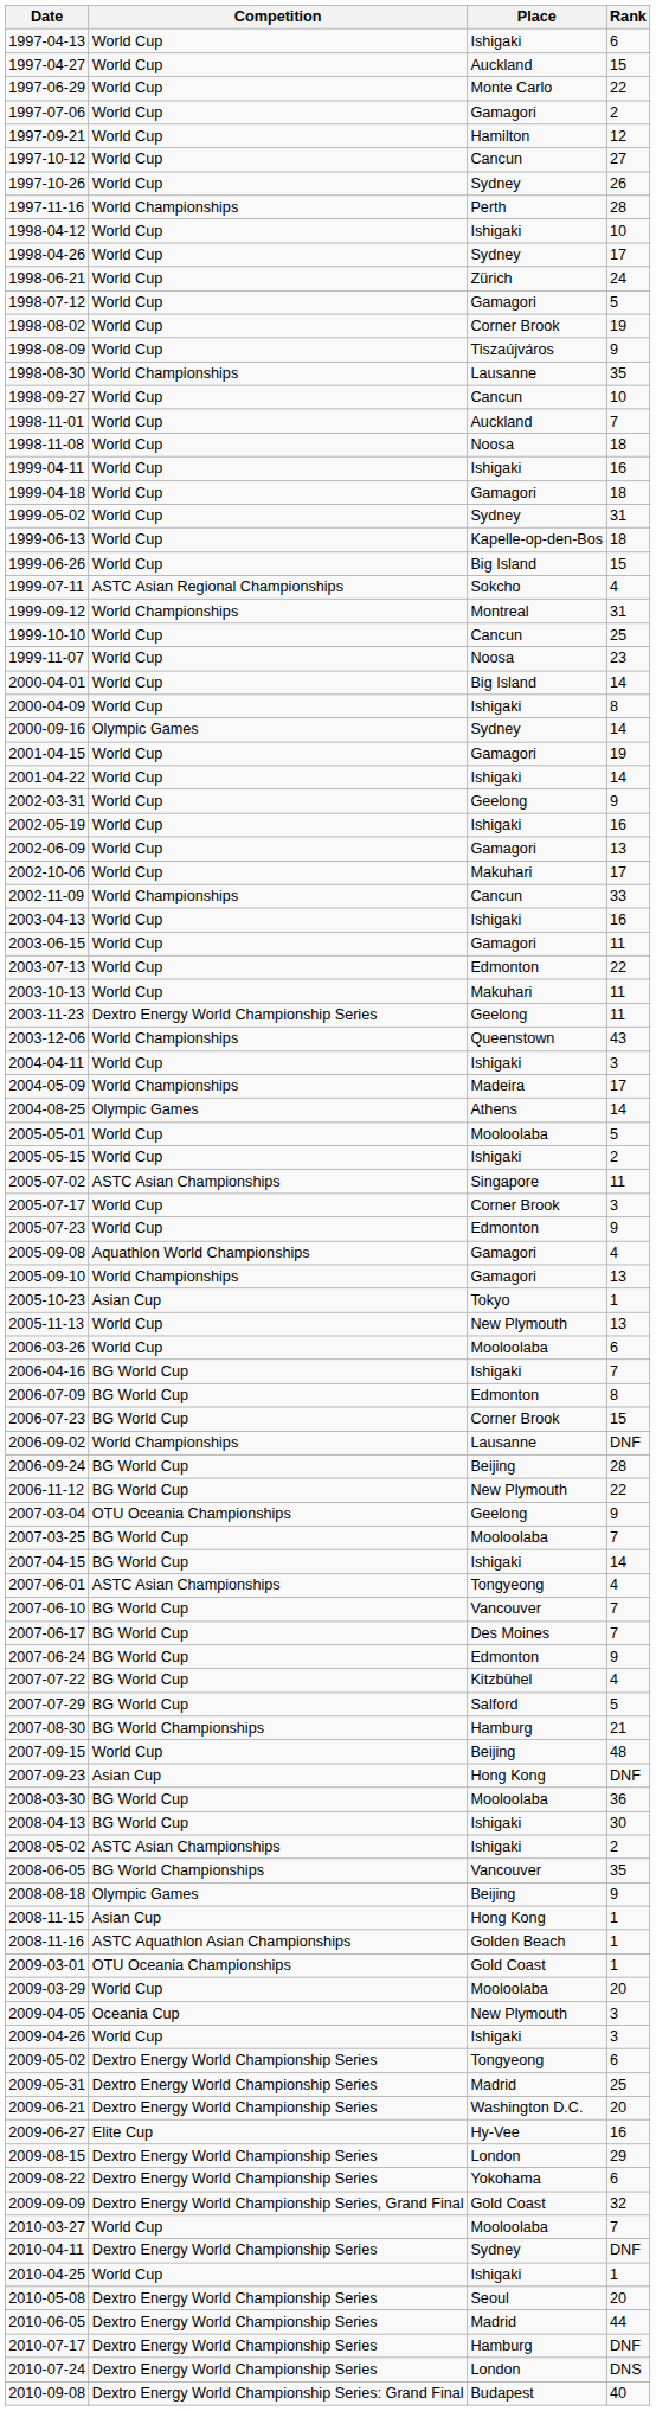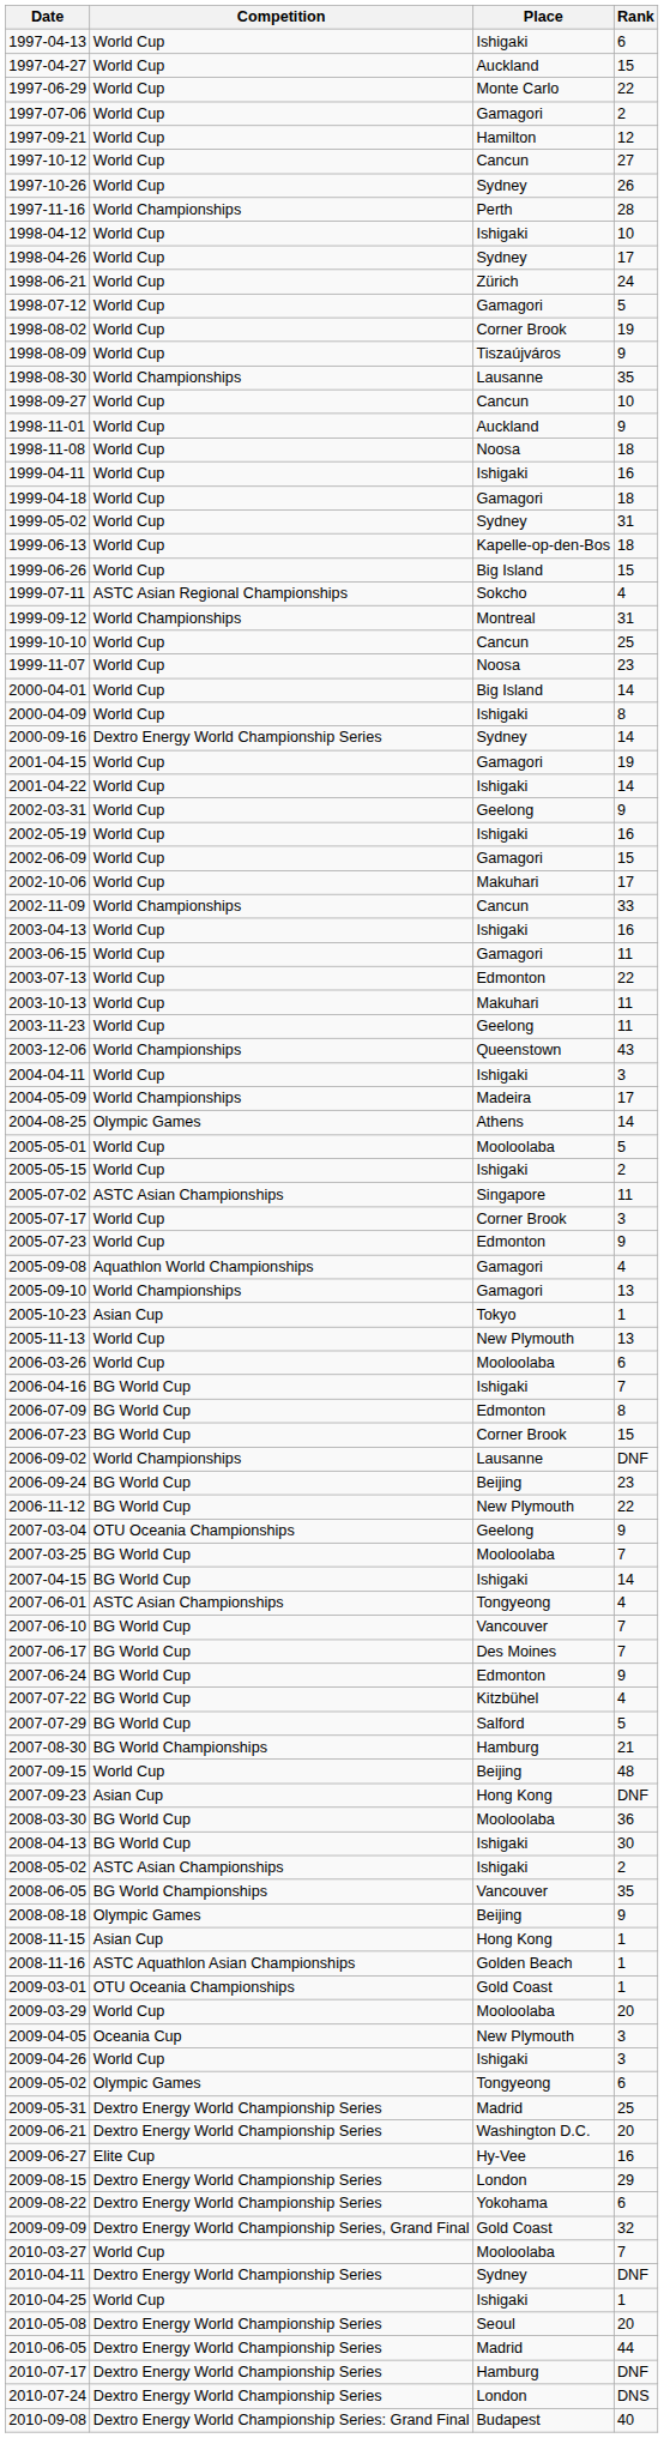 <table class="wikitable sortable">
 <tr>
 <th>Date</th>
 <th>Competition</th>
 <th>Place</th>
 <th>Rank</th>
 </tr>
 <tr>
 <td>1997-04-13</td>
 <td>World Cup</td>
 <td>Ishigaki</td>
 <td>6</td>
 </tr>
 <tr>
 <td>1997-04-27</td>
 <td>World Cup</td>
 <td>Auckland</td>
 <td>15</td>
 </tr>
 <tr>
 <td>1997-06-29</td>
 <td>World Cup</td>
 <td>Monte Carlo</td>
 <td>22</td>
 </tr>
 <tr>
 <td>1997-07-06</td>
 <td>World Cup</td>
 <td>Gamagori</td>
 <td>2</td>
 </tr>
 <tr>
 <td>1997-09-21</td>
 <td>World Cup</td>
 <td>Hamilton</td>
 <td>12</td>
 </tr>
 <tr>
 <td>1997-10-12</td>
 <td>World Cup</td>
 <td>Cancun</td>
 <td>27</td>
 </tr>
 <tr>
 <td>1997-10-26</td>
 <td>World Cup</td>
 <td>Sydney</td>
 <td>26</td>
 </tr>
 <tr>
 <td>1997-11-16</td>
 <td>World Championships</td>
 <td>Perth</td>
 <td>28</td>
 </tr>
 <tr>
 <td>1998-04-12</td>
 <td>World Cup</td>
 <td>Ishigaki</td>
 <td>10</td>
 </tr>
 <tr>
 <td>1998-04-26</td>
 <td>World Cup</td>
 <td>Sydney</td>
 <td>17</td>
 </tr>
 <tr>
 <td>1998-06-21</td>
 <td>World Cup</td>
 <td>Zürich</td>
 <td>24</td>
 </tr>
 <tr>
 <td>1998-07-12</td>
 <td>World Cup</td>
 <td>Gamagori</td>
 <td>5</td>
 </tr>
 <tr>
 <td>1998-08-02</td>
 <td>World Cup</td>
 <td>Corner Brook</td>
 <td>19</td>
 </tr>
 <tr>
 <td>1998-08-09</td>
 <td>World Cup</td>
 <td>Tiszaújváros</td>
 <td>9</td>
 </tr>
 <tr>
 <td>1998-08-30</td>
 <td>World Championships</td>
 <td>Lausanne</td>
 <td>35</td>
 </tr>
 <tr>
 <td>1998-09-27</td>
 <td>World Cup</td>
 <td>Cancun</td>
 <td>10</td>
 </tr>
 <tr>
 <td>1998-11-01</td>
 <td>World Cup</td>
 <td>Auckland</td>
-<td>7</td>
+<td>9</td>
 </tr>
 <tr>
 <td>1998-11-08</td>
 <td>World Cup</td>
 <td>Noosa</td>
 <td>18</td>
 </tr>
 <tr>
 <td>1999-04-11</td>
 <td>World Cup</td>
 <td>Ishigaki</td>
 <td>16</td>
 </tr>
 <tr>
 <td>1999-04-18</td>
 <td>World Cup</td>
 <td>Gamagori</td>
 <td>18</td>
 </tr>
 <tr>
 <td>1999-05-02</td>
 <td>World Cup</td>
 <td>Sydney</td>
 <td>31</td>
 </tr>
 <tr>
 <td>1999-06-13</td>
 <td>World Cup</td>
 <td>Kapelle-op-den-Bos</td>
 <td>18</td>
 </tr>
 <tr>
 <td>1999-06-26</td>
 <td>World Cup</td>
 <td>Big Island</td>
 <td>15</td>
 </tr>
 <tr>
 <td>1999-07-11</td>
 <td>ASTC Asian Regional Championships</td>
 <td>Sokcho</td>
 <td>4</td>
 </tr>
 <tr>
 <td>1999-09-12</td>
 <td>World Championships</td>
 <td>Montreal</td>
 <td>31</td>
 </tr>
 <tr>
 <td>1999-10-10</td>
 <td>World Cup</td>
 <td>Cancun</td>
 <td>25</td>
 </tr>
 <tr>
 <td>1999-11-07</td>
 <td>World Cup</td>
 <td>Noosa</td>
 <td>23</td>
 </tr>
 <tr>
 <td>2000-04-01</td>
 <td>World Cup</td>
 <td>Big Island</td>
 <td>14</td>
 </tr>
 <tr>
 <td>2000-04-09</td>
 <td>World Cup</td>
 <td>Ishigaki</td>
 <td>8</td>
 </tr>
 <tr>
 <td>2000-09-16</td>
-<td>Olympic Games</td>
+<td>Dextro Energy World Championship Series</td>
 <td>Sydney</td>
 <td>14</td>
 </tr>
 <tr>
 <td>2001-04-15</td>
 <td>World Cup</td>
 <td>Gamagori</td>
 <td>19</td>
 </tr>
 <tr>
 <td>2001-04-22</td>
 <td>World Cup</td>
 <td>Ishigaki</td>
 <td>14</td>
 </tr>
 <tr>
 <td>2002-03-31</td>
 <td>World Cup</td>
 <td>Geelong</td>
 <td>9</td>
 </tr>
 <tr>
 <td>2002-05-19</td>
 <td>World Cup</td>
 <td>Ishigaki</td>
 <td>16</td>
 </tr>
 <tr>
 <td>2002-06-09</td>
 <td>World Cup</td>
 <td>Gamagori</td>
-<td>13</td>
+<td>15</td>
 </tr>
 <tr>
 <td>2002-10-06</td>
 <td>World Cup</td>
 <td>Makuhari</td>
 <td>17</td>
 </tr>
 <tr>
 <td>2002-11-09</td>
 <td>World Championships</td>
 <td>Cancun</td>
 <td>33</td>
 </tr>
 <tr>
 <td>2003-04-13</td>
 <td>World Cup</td>
 <td>Ishigaki</td>
 <td>16</td>
 </tr>
 <tr>
 <td>2003-06-15</td>
 <td>World Cup</td>
 <td>Gamagori</td>
 <td>11</td>
 </tr>
 <tr>
 <td>2003-07-13</td>
 <td>World Cup</td>
 <td>Edmonton</td>
 <td>22</td>
 </tr>
 <tr>
 <td>2003-10-13</td>
 <td>World Cup</td>
 <td>Makuhari</td>
 <td>11</td>
 </tr>
 <tr>
 <td>2003-11-23</td>
-<td>Dextro Energy World Championship Series</td>
+<td>World Cup</td>
 <td>Geelong</td>
 <td>11</td>
 </tr>
 <tr>
 <td>2003-12-06</td>
 <td>World Championships</td>
 <td>Queenstown</td>
 <td>43</td>
 </tr>
 <tr>
 <td>2004-04-11</td>
 <td>World Cup</td>
 <td>Ishigaki</td>
 <td>3</td>
 </tr>
 <tr>
 <td>2004-05-09</td>
 <td>World Championships</td>
 <td>Madeira</td>
 <td>17</td>
 </tr>
 <tr>
 <td>2004-08-25</td>
 <td>Olympic Games</td>
 <td>Athens</td>
 <td>14</td>
 </tr>
 <tr>
 <td>2005-05-01</td>
 <td>World Cup</td>
 <td>Mooloolaba</td>
 <td>5</td>
 </tr>
 <tr>
 <td>2005-05-15</td>
 <td>World Cup</td>
 <td>Ishigaki</td>
 <td>2</td>
 </tr>
 <tr>
 <td>2005-07-02</td>
 <td>ASTC Asian Championships</td>
 <td>Singapore</td>
 <td>11</td>
 </tr>
 <tr>
 <td>2005-07-17</td>
 <td>World Cup</td>
 <td>Corner Brook</td>
 <td>3</td>
 </tr>
 <tr>
 <td>2005-07-23</td>
 <td>World Cup</td>
 <td>Edmonton</td>
 <td>9</td>
 </tr>
 <tr>
 <td>2005-09-08</td>
 <td>Aquathlon World Championships</td>
 <td>Gamagori</td>
 <td>4</td>
 </tr>
 <tr>
 <td>2005-09-10</td>
 <td>World Championships</td>
 <td>Gamagori</td>
 <td>13</td>
 </tr>
 <tr>
 <td>2005-10-23</td>
 <td>Asian Cup</td>
 <td>Tokyo</td>
 <td>1</td>
 </tr>
 <tr>
 <td>2005-11-13</td>
 <td>World Cup</td>
 <td>New Plymouth</td>
 <td>13</td>
 </tr>
 <tr>
 <td>2006-03-26</td>
 <td>World Cup</td>
 <td>Mooloolaba</td>
 <td>6</td>
 </tr>
 <tr>
 <td>2006-04-16</td>
 <td>BG World Cup</td>
 <td>Ishigaki</td>
 <td>7</td>
 </tr>
 <tr>
 <td>2006-07-09</td>
 <td>BG World Cup</td>
 <td>Edmonton</td>
 <td>8</td>
 </tr>
 <tr>
 <td>2006-07-23</td>
 <td>BG World Cup</td>
 <td>Corner Brook</td>
 <td>15</td>
 </tr>
 <tr>
 <td>2006-09-02</td>
 <td>World Championships</td>
 <td>Lausanne</td>
 <td>DNF</td>
 </tr>
 <tr>
 <td>2006-09-24</td>
 <td>BG World Cup</td>
 <td>Beijing</td>
-<td>28</td>
+<td>23</td>
 </tr>
 <tr>
 <td>2006-11-12</td>
 <td>BG World Cup</td>
 <td>New Plymouth</td>
 <td>22</td>
 </tr>
 <tr>
 <td>2007-03-04</td>
 <td>OTU Oceania Championships</td>
 <td>Geelong</td>
 <td>9</td>
 </tr>
 <tr>
 <td>2007-03-25</td>
 <td>BG World Cup</td>
 <td>Mooloolaba</td>
 <td>7</td>
 </tr>
 <tr>
 <td>2007-04-15</td>
 <td>BG World Cup</td>
 <td>Ishigaki</td>
 <td>14</td>
 </tr>
 <tr>
 <td>2007-06-01</td>
 <td>ASTC Asian Championships</td>
 <td>Tongyeong</td>
 <td>4</td>
 </tr>
 <tr>
 <td>2007-06-10</td>
 <td>BG World Cup</td>
 <td>Vancouver</td>
 <td>7</td>
 </tr>
 <tr>
 <td>2007-06-17</td>
 <td>BG World Cup</td>
 <td>Des Moines</td>
 <td>7</td>
 </tr>
 <tr>
 <td>2007-06-24</td>
 <td>BG World Cup</td>
 <td>Edmonton</td>
 <td>9</td>
 </tr>
 <tr>
 <td>2007-07-22</td>
 <td>BG World Cup</td>
 <td>Kitzbühel</td>
 <td>4</td>
 </tr>
 <tr>
 <td>2007-07-29</td>
 <td>BG World Cup</td>
 <td>Salford</td>
 <td>5</td>
 </tr>
 <tr>
 <td>2007-08-30</td>
 <td>BG World Championships</td>
 <td>Hamburg</td>
 <td>21</td>
 </tr>
 <tr>
 <td>2007-09-15</td>
 <td>World Cup</td>
 <td>Beijing</td>
 <td>48</td>
 </tr>
 <tr>
 <td>2007-09-23</td>
 <td>Asian Cup</td>
 <td>Hong Kong</td>
 <td>DNF</td>
 </tr>
 <tr>
 <td>2008-03-30</td>
 <td>BG World Cup</td>
 <td>Mooloolaba</td>
 <td>36</td>
 </tr>
 <tr>
 <td>2008-04-13</td>
 <td>BG World Cup</td>
 <td>Ishigaki</td>
 <td>30</td>
 </tr>
 <tr>
 <td>2008-05-02</td>
 <td>ASTC Asian Championships</td>
 <td>Ishigaki</td>
 <td>2</td>
 </tr>
 <tr>
 <td>2008-06-05</td>
 <td>BG World Championships</td>
 <td>Vancouver</td>
 <td>35</td>
 </tr>
 <tr>
 <td>2008-08-18</td>
 <td>Olympic Games</td>
 <td>Beijing</td>
 <td>9</td>
 </tr>
 <tr>
 <td>2008-11-15</td>
 <td>Asian Cup</td>
 <td>Hong Kong</td>
 <td>1</td>
 </tr>
 <tr>
 <td>2008-11-16</td>
 <td>ASTC Aquathlon Asian Championships</td>
 <td>Golden Beach</td>
 <td>1</td>
 </tr>
 <tr>
 <td>2009-03-01</td>
 <td>OTU Oceania Championships</td>
 <td>Gold Coast</td>
 <td>1</td>
 </tr>
 <tr>
 <td>2009-03-29</td>
 <td>World Cup</td>
 <td>Mooloolaba</td>
 <td>20</td>
 </tr>
 <tr>
 <td>2009-04-05</td>
 <td>Oceania Cup</td>
 <td>New Plymouth</td>
 <td>3</td>
 </tr>
 <tr>
 <td>2009-04-26</td>
 <td>World Cup</td>
 <td>Ishigaki</td>
 <td>3</td>
 </tr>
 <tr>
 <td>2009-05-02</td>
-<td>Dextro Energy World Championship Series</td>
+<td>Olympic Games</td>
 <td>Tongyeong</td>
 <td>6</td>
 </tr>
 <tr>
 <td>2009-05-31</td>
 <td>Dextro Energy World Championship Series</td>
 <td>Madrid</td>
 <td>25</td>
 </tr>
 <tr>
 <td>2009-06-21</td>
 <td>Dextro Energy World Championship Series</td>
 <td>Washington D.C.</td>
 <td>20</td>
 </tr>
 <tr>
 <td>2009-06-27</td>
 <td>Elite Cup</td>
 <td>Hy-Vee</td>
 <td>16</td>
 </tr>
 <tr>
 <td>2009-08-15</td>
 <td>Dextro Energy World Championship Series</td>
 <td>London</td>
 <td>29</td>
 </tr>
 <tr>
 <td>2009-08-22</td>
 <td>Dextro Energy World Championship Series</td>
 <td>Yokohama</td>
 <td>6</td>
 </tr>
 <tr>
 <td>2009-09-09</td>
 <td>Dextro Energy World Championship Series, Grand Final</td>
 <td>Gold Coast</td>
 <td>32</td>
 </tr>
 <tr>
 <td>2010-03-27</td>
 <td>World Cup</td>
 <td>Mooloolaba</td>
 <td>7</td>
 </tr>
 <tr>
 <td>2010-04-11</td>
 <td>Dextro Energy World Championship Series</td>
 <td>Sydney</td>
 <td>DNF</td>
 </tr>
 <tr>
 <td>2010-04-25</td>
 <td>World Cup</td>
 <td>Ishigaki</td>
 <td>1</td>
 </tr>
 <tr>
 <td>2010-05-08</td>
 <td>Dextro Energy World Championship Series</td>
 <td>Seoul</td>
 <td>20</td>
 </tr>
 <tr>
 <td>2010-06-05</td>
 <td>Dextro Energy World Championship Series</td>
 <td>Madrid</td>
 <td>44</td>
 </tr>
 <tr>
 <td>2010-07-17</td>
 <td>Dextro Energy World Championship Series</td>
 <td>Hamburg</td>
 <td>DNF</td>
 </tr>
 <tr>
 <td>2010-07-24</td>
 <td>Dextro Energy World Championship Series</td>
 <td>London</td>
 <td>DNS</td>
 </tr>
 <tr>
 <td>2010-09-08</td>
 <td>Dextro Energy World Championship Series: Grand Final</td>
 <td>Budapest</td>
 <td>40</td>
 </tr>
 </table>
